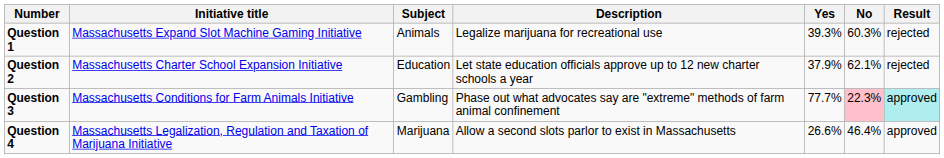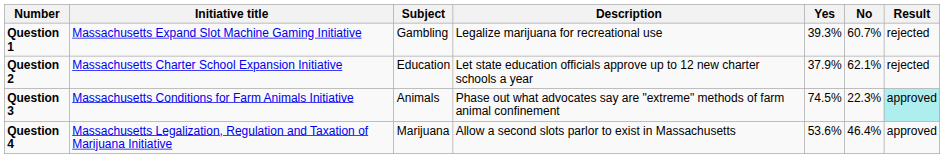 <table class="wikitable">
 <tr>
 <th>Number</th>
 <th>Initiative title</th>
 <th>Subject</th>
 <th>Description</th>
 <th>Yes</th>
 <th>No</th>
 <th>Result</th>
 </tr>
 <tr valign="top">
 <td><strong>Question 1</strong></td>
 <td><a href='#'>Massachusetts Expand Slot Machine Gaming Initiative</a></td>
-<td>Animals</td>
+<td>Gambling</td>
 <td>Legalize marijuana for recreational use</td>
 <td>39.3%</td>
-<td>60.3%</td>
+<td>60.7%</td>
 <td>rejected</td>
 </tr>
 <tr valign="top">
 <td><strong>Question 2</strong></td>
 <td><a href='#'>Massachusetts Charter School Expansion Initiative</a></td>
 <td>Education</td>
 <td>Let state education officials approve up to 12 new charter schools a year</td>
 <td>37.9%</td>
 <td>62.1%</td>
 <td>rejected</td>
 </tr>
 <tr valign="top">
 <td><strong>Question 3</strong></td>
 <td><a href='#'>Massachusetts Conditions for Farm Animals Initiative</a></td>
-<td>Gambling</td>
+<td>Animals</td>
 <td>Phase out what advocates say are "extreme" methods of farm animal confinement</td>
-<td>77.7%</td>
-<td style="background: pink;">22.3%</td>
+<td>74.5%</td>
+<td>22.3%</td>
 <td style="background: paleturquoise;">approved</td>
 </tr>
 <tr valign="top">
 <td><strong>Question 4</strong></td>
 <td><a href='#'>Massachusetts Legalization, Regulation and Taxation of Marijuana Initiative</a></td>
 <td>Marijuana</td>
 <td>Allow a second slots parlor to exist in Massachusetts</td>
-<td>26.6%</td>
+<td>53.6%</td>
 <td>46.4%</td>
 <td>approved</td>
 </tr>
 </table>
